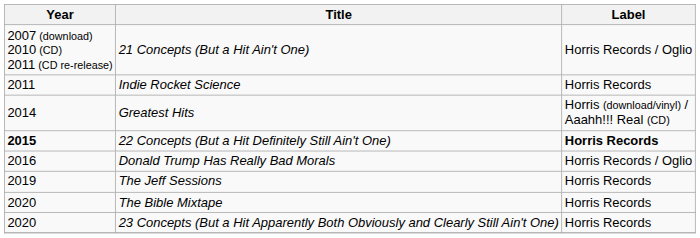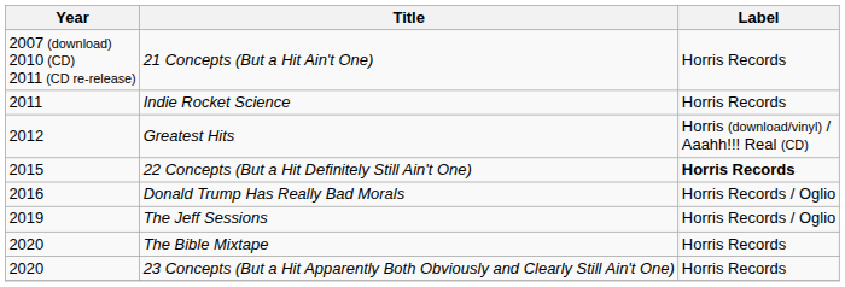 <table class="wikitable">
 <tr>
 <th>Year</th>
 <th>Title</th>
 <th>Label</th>
 </tr>
 <tr>
 <td>2007<small> (download)</small><br>2010<small> (CD)</small><br>2011<small> (CD re-release)</small></td>
 <td><em>21 Concepts (But a Hit Ain't One)</em></td>
-<td>Horris Records / Oglio</td>
+<td>Horris Records</td>
 </tr>
 <tr>
 <td>2011</td>
 <td><em>Indie Rocket Science</em></td>
 <td>Horris Records</td>
 </tr>
 <tr>
-<td>2014</td>
+<td>2012</td>
 <td><em>Greatest Hits</em></td>
 <td>Horris <small>(download/vinyl)</small> / <br>Aaahh!!! Real <small>(CD)</small></td>
 </tr>
 <tr>
-<td><strong>2015</strong></td>
+<td>2015</td>
 <td><em>22 Concepts (But a Hit Definitely Still Ain't One)</em></td>
 <td><strong>Horris Records</strong></td>
 </tr>
 <tr>
 <td>2016</td>
 <td><em>Donald Trump Has Really Bad Morals</em></td>
 <td>Horris Records / Oglio</td>
 </tr>
 <tr>
 <td>2019</td>
 <td><em>The Jeff Sessions</em></td>
-<td>Horris Records</td>
+<td>Horris Records / Oglio</td>
 </tr>
 <tr>
 <td>2020</td>
 <td><em>The Bible Mixtape</em></td>
 <td>Horris Records</td>
 </tr>
 <tr>
 <td>2020</td>
 <td><em>23 Concepts (But a Hit Apparently Both Obviously and Clearly Still Ain't One)</em></td>
 <td>Horris Records</td>
 </tr>
 <tr>
 </tr>
 </table>
